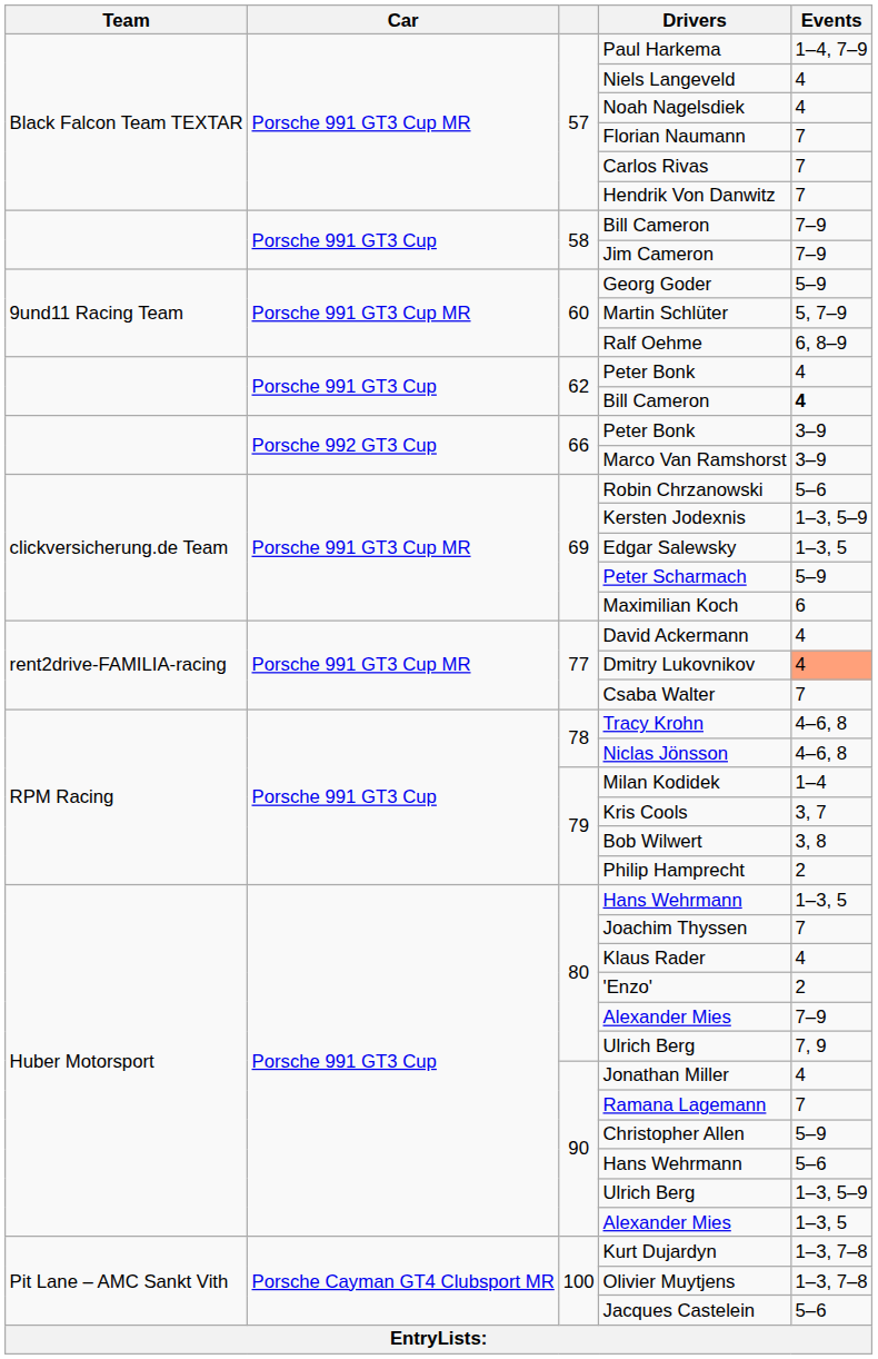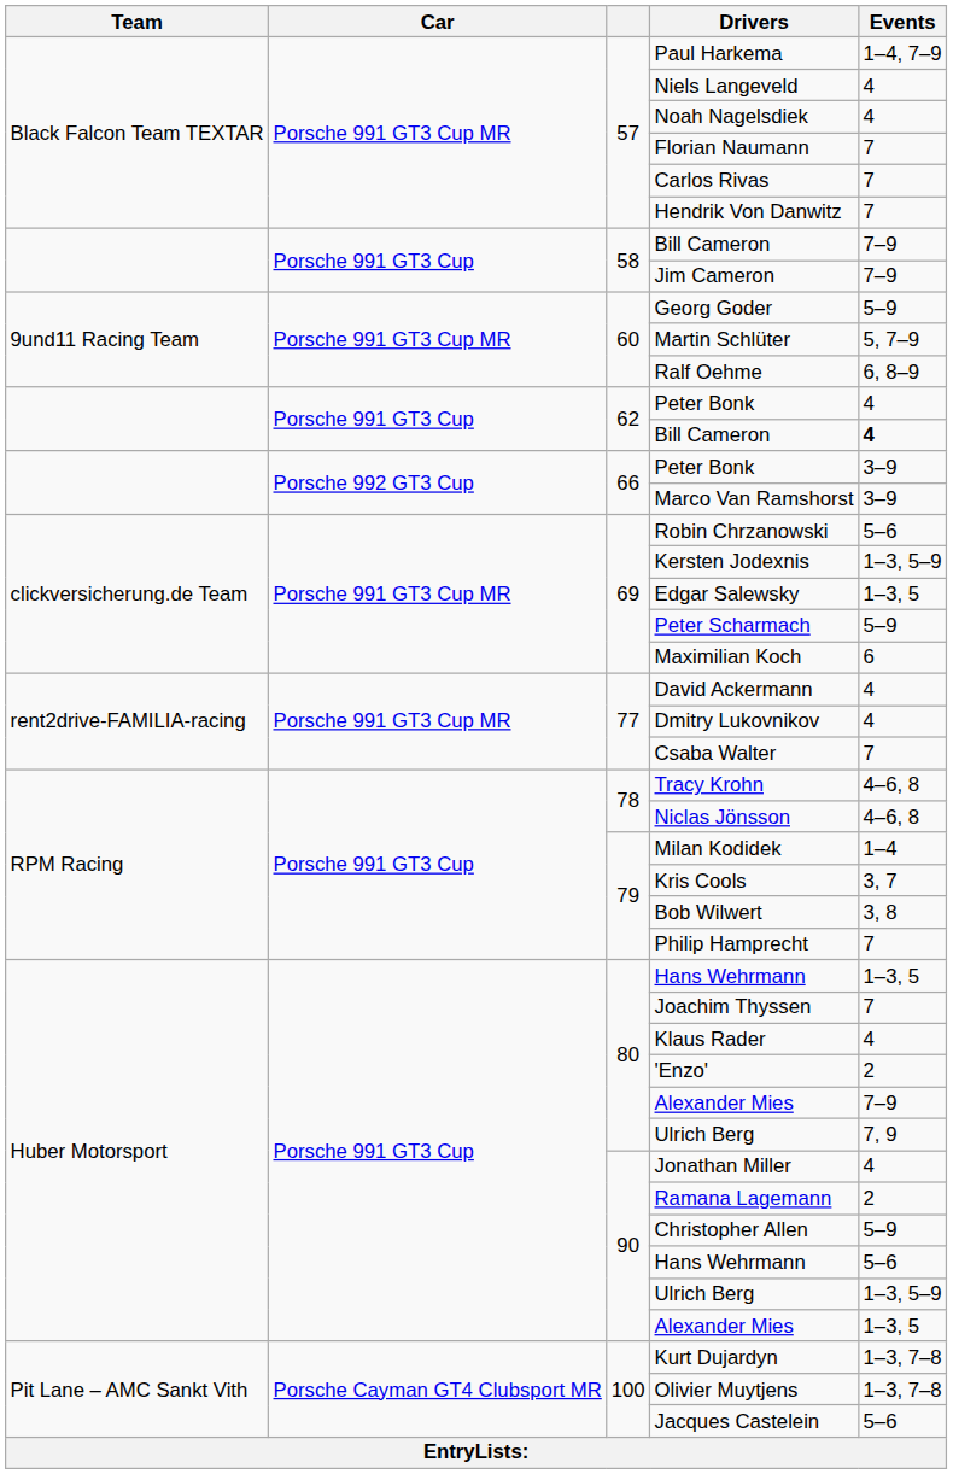 <table class="wikitable" style="font-size: 85%;">
 <tr>
 <th>Team</th>
 <th>Car</th>
 <th></th>
 <th>Drivers</th>
 <th>Events</th>
 </tr>
 <tr>
 <td rowspan="6"> Black Falcon Team TEXTAR</td>
 <td rowspan="6"><a href='#'>Porsche 991 GT3 Cup MR</a></td>
 <td rowspan="6" style="text-align:center">57</td>
 <td> Paul Harkema</td>
 <td>1–4, 7–9</td>
 </tr>
 <tr>
 <td> Niels Langeveld</td>
 <td>4</td>
 </tr>
 <tr>
 <td> Noah Nagelsdiek</td>
 <td>4</td>
 </tr>
 <tr>
 <td> Florian Naumann</td>
 <td>7</td>
 </tr>
 <tr>
 <td> Carlos Rivas</td>
 <td>7</td>
 </tr>
 <tr>
 <td> Hendrik Von Danwitz</td>
 <td>7</td>
 </tr>
 <tr>
 <td rowspan="2"></td>
 <td rowspan="2"><a href='#'>Porsche 991 GT3 Cup</a></td>
 <td rowspan="2" style="text-align:center">58</td>
 <td> Bill Cameron</td>
 <td>7–9</td>
 </tr>
 <tr>
 <td> Jim Cameron</td>
 <td>7–9</td>
 </tr>
 <tr>
 <td rowspan="3"> 9und11 Racing Team</td>
 <td rowspan="3"><a href='#'>Porsche 991 GT3 Cup MR</a></td>
 <td rowspan="3" style="text-align:center">60</td>
 <td> Georg Goder</td>
 <td>5–9</td>
 </tr>
 <tr>
 <td> Martin Schlüter</td>
 <td>5, 7–9</td>
 </tr>
 <tr>
 <td> Ralf Oehme</td>
 <td>6, 8–9</td>
 </tr>
 <tr>
 <td rowspan=2></td>
 <td rowspan=2><a href='#'>Porsche 991 GT3 Cup</a></td>
 <td rowspan=2 align=center>62</td>
 <td> Peter Bonk</td>
 <td>4</td>
 </tr>
 <tr>
 <td> Bill Cameron</td>
 <td><strong>4</strong></td>
 </tr>
 <tr>
 <td rowspan=2></td>
 <td rowspan=2><a href='#'>Porsche 992 GT3 Cup</a></td>
 <td rowspan=2 align=center>66</td>
 <td> Peter Bonk</td>
 <td>3–9</td>
 </tr>
 <tr>
 <td> Marco Van Ramshorst</td>
 <td>3–9</td>
 </tr>
 <tr>
 <td rowspan="5"> clickversicherung.de Team</td>
 <td rowspan="5"><a href='#'>Porsche 991 GT3 Cup MR</a></td>
 <td rowspan="5" style="text-align:center">69</td>
 <td> Robin Chrzanowski</td>
 <td>5–6</td>
 </tr>
 <tr>
 <td> Kersten Jodexnis</td>
 <td>1–3, 5–9</td>
 </tr>
 <tr>
 <td> Edgar Salewsky</td>
 <td>1–3, 5</td>
 </tr>
 <tr>
 <td> <a href='#'>Peter Scharmach</a></td>
 <td>5–9</td>
 </tr>
 <tr>
 <td> Maximilian Koch</td>
 <td>6</td>
 </tr>
 <tr>
 <td rowspan=3> rent2drive-FAMILIA-racing</td>
 <td rowspan=3><a href='#'>Porsche 991 GT3 Cup MR</a></td>
 <td rowspan=3 align=center>77</td>
 <td> David Ackermann</td>
 <td>4</td>
 </tr>
 <tr>
 <td> Dmitry Lukovnikov</td>
-<td style="background: lightsalmon;">4</td>
+<td>4</td>
 </tr>
 <tr>
 <td> Csaba Walter</td>
 <td>7</td>
 </tr>
 <tr>
 <td rowspan=6> RPM Racing</td>
 <td rowspan=6><a href='#'>Porsche 991 GT3 Cup</a></td>
 <td rowspan=2 align=center>78</td>
 <td> <a href='#'>Tracy Krohn</a></td>
 <td>4–6, 8</td>
 </tr>
 <tr>
 <td> <a href='#'>Niclas Jönsson</a></td>
 <td>4–6, 8</td>
 </tr>
 <tr>
 <td rowspan=4 align=center>79</td>
 <td> Milan Kodidek</td>
 <td>1–4</td>
 </tr>
 <tr>
 <td> Kris Cools</td>
 <td>3, 7</td>
 </tr>
 <tr>
 <td> Bob Wilwert</td>
 <td>3, 8</td>
 </tr>
 <tr>
 <td> Philip Hamprecht</td>
-<td>2</td>
+<td>7</td>
 </tr>
 <tr>
 <td rowspan="12"> Huber Motorsport</td>
 <td rowspan="12"><a href='#'>Porsche 991 GT3 Cup</a></td>
 <td rowspan="6" style="text-align:center">80</td>
 <td> <a href='#'>Hans Wehrmann</a></td>
 <td>1–3, 5</td>
 </tr>
 <tr>
 <td> Joachim Thyssen</td>
 <td>7</td>
 </tr>
 <tr>
 <td> Klaus Rader</td>
 <td>4</td>
 </tr>
 <tr>
 <td> 'Enzo'</td>
 <td>2</td>
 </tr>
 <tr>
 <td> <a href='#'>Alexander Mies</a></td>
 <td>7–9</td>
 </tr>
 <tr>
 <td> Ulrich Berg</td>
 <td>7, 9</td>
 </tr>
 <tr>
 <td rowspan="6" style="text-align:center">90</td>
 <td> Jonathan Miller</td>
 <td>4</td>
 </tr>
 <tr>
 <td> <a href='#'>Ramana Lagemann</a></td>
-<td>7</td>
+<td>2</td>
 </tr>
 <tr>
 <td> Christopher Allen</td>
 <td>5–9</td>
 </tr>
 <tr>
 <td> Hans Wehrmann</td>
 <td>5–6</td>
 </tr>
 <tr>
 <td> Ulrich Berg</td>
 <td>1–3, 5–9</td>
 </tr>
 <tr>
 <td> <a href='#'>Alexander Mies</a></td>
 <td>1–3, 5</td>
 </tr>
 <tr>
 <td rowspan="3"> Pit Lane – AMC Sankt Vith</td>
 <td rowspan="3"><a href='#'>Porsche Cayman GT4 Clubsport MR</a></td>
 <td rowspan="3" style="text-align:center">100</td>
 <td> Kurt Dujardyn</td>
 <td>1–3, 7–8</td>
 </tr>
 <tr>
 <td> Olivier Muytjens</td>
 <td>1–3, 7–8</td>
 </tr>
 <tr>
 <td> Jacques Castelein</td>
 <td>5–6</td>
 </tr>
 <tr>
 <th colspan="5">EntryLists:</th>
 </tr>
 </table>
